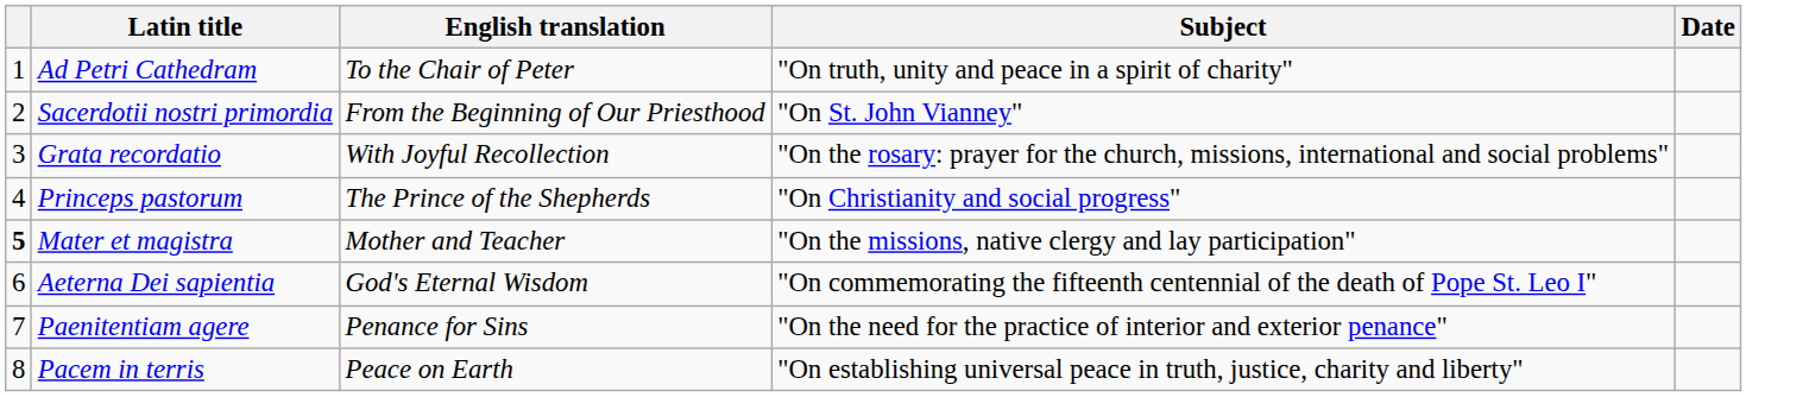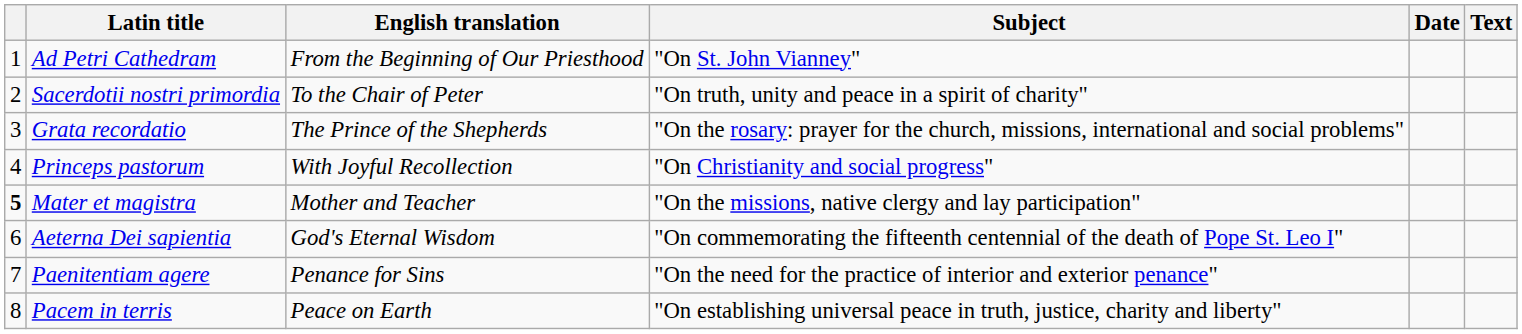 <table class="wikitable sortable">
 <tr>
 <th scope="column"></th>
 <th scope="column">Latin title</th>
 <th scope="column" class="unsortable">English translation</th>
 <th scope="column" class="unsortable">Subject</th>
 <th scope="column">Date</th>
+<th scope="column" class="unsortable">Text</th>
 </tr>
 <tr>
 <td scope="row" style="text-align:center">1</td>
 <td><em><a href='#'>Ad Petri Cathedram</a></em></td>
-<td><em>To the Chair of Peter</em></td>
-<td>"On truth, unity and peace in a spirit of charity"</td>
+<td><em>From the Beginning of Our Priesthood</em></td>
+<td>"On <a href='#'>St. John Vianney</a>"</td>
 <td></td>
+<td><br></td>
 </tr>
 <tr>
 <td scope="row" style="text-align:center">2</td>
 <td><em><a href='#'>Sacerdotii nostri primordia</a></em></td>
-<td><em>From the Beginning of Our Priesthood</em></td>
-<td>"On <a href='#'>St. John Vianney</a>"</td>
+<td><em>To the Chair of Peter</em></td>
+<td>"On truth, unity and peace in a spirit of charity"</td>
 <td></td>
+<td><br></td>
 </tr>
 <tr>
 <td scope="row" style="text-align:center">3</td>
 <td><em><a href='#'>Grata recordatio</a></em></td>
-<td><em>With Joyful Recollection</em></td>
+<td><em>The Prince of the Shepherds</em></td>
 <td>"On the <a href='#'>rosary</a>: prayer for the church, missions, international and social problems"</td>
 <td></td>
+<td><br></td>
 </tr>
 <tr>
 <td scope="row" style="text-align:center">4</td>
 <td><em><a href='#'>Princeps pastorum</a></em></td>
-<td><em>The Prince of the Shepherds</em></td>
+<td><em>With Joyful Recollection</em></td>
 <td>"On <a href='#'>Christianity and social progress</a>"</td>
 <td></td>
+<td><br></td>
 </tr>
 <tr>
 <td scope="row" style="text-align:center"><strong>5</strong></td>
 <td><em><a href='#'>Mater et magistra</a></em></td>
 <td><em>Mother and Teacher</em></td>
 <td>"On the <a href='#'>missions</a>, native clergy and lay participation"</td>
 <td></td>
+<td><br></td>
 </tr>
 <tr>
 <td scope="row" style="text-align:center">6</td>
 <td><em><a href='#'>Aeterna Dei sapientia</a></em></td>
 <td><em>God's Eternal Wisdom</em></td>
 <td>"On commemorating the fifteenth centennial of the death of <a href='#'>Pope St. Leo&nbsp;I</a>"</td>
 <td></td>
+<td><br></td>
 </tr>
 <tr>
 <td scope="row" style="text-align:center">7</td>
 <td><em><a href='#'>Paenitentiam agere</a></em></td>
 <td><em>Penance for Sins</em></td>
 <td>"On the need for the practice of interior and exterior <a href='#'>penance</a>"</td>
 <td></td>
+<td><br></td>
 </tr>
 <tr>
 <td scope="row" style="text-align:center">8</td>
 <td><em><a href='#'>Pacem in terris</a></em></td>
 <td><em>Peace on Earth</em></td>
 <td>"On establishing universal peace in truth, justice, charity and liberty"</td>
 <td></td>
+<td><br></td>
 </tr>
 </table>
